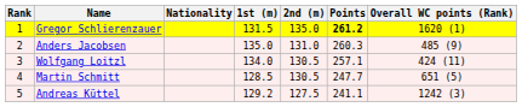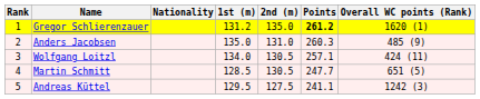 <table class="wikitable">
 <tr>
 <th align=Center>Rank</th>
 <th>Name</th>
 <th>Nationality</th>
 <th align=Center>1st (m)</th>
 <th>2nd (m)</th>
 <th>Points</th>
 <th>Overall WC points (Rank)</th>
 </tr>
 <tr style="background:#ffff00;">
 <td align=center>1</td>
 <td align=left><a href='#'>Gregor Schlierenzauer</a></td>
 <td align=left></td>
-<td align=center>131.5</td>
+<td align=center>131.2</td>
 <td align=center>135.0</td>
 <td align=center><strong>261.2</strong></td>
 <td align=center>1620 (1)</td>
 </tr>
 <tr style="background:#ffeeee;">
 <td align=center>2</td>
 <td align=left><a href='#'>Anders Jacobsen</a></td>
 <td align=left></td>
 <td align=center>135.0</td>
 <td align=center>131.0</td>
 <td align=center>260.3</td>
 <td align=center>485 (9)</td>
 </tr>
 <tr style="background:#ffeeee;">
 <td align=center>3</td>
 <td align=left><a href='#'>Wolfgang Loitzl</a></td>
 <td align=left></td>
 <td align=center>134.0</td>
 <td align=center>130.5</td>
 <td align=center>257.1</td>
 <td align=center>424 (11)</td>
 </tr>
 <tr style="background:#ffeeee;">
 <td align=center>4</td>
 <td align=left><a href='#'>Martin Schmitt</a></td>
 <td align=left></td>
 <td align=center>128.5</td>
 <td align=center>130.5</td>
 <td align=center>247.7</td>
 <td align=center>651 (5)</td>
 </tr>
 <tr style="background:#ffeeee;">
 <td align=center>5</td>
 <td align=left><a href='#'>Andreas Küttel</a></td>
 <td align=left></td>
-<td align=center>129.2</td>
+<td align=center>129.5</td>
 <td align=center>127.5</td>
 <td align=center>241.1</td>
 <td align=center>1242 (3)</td>
 </tr>
 </table>
